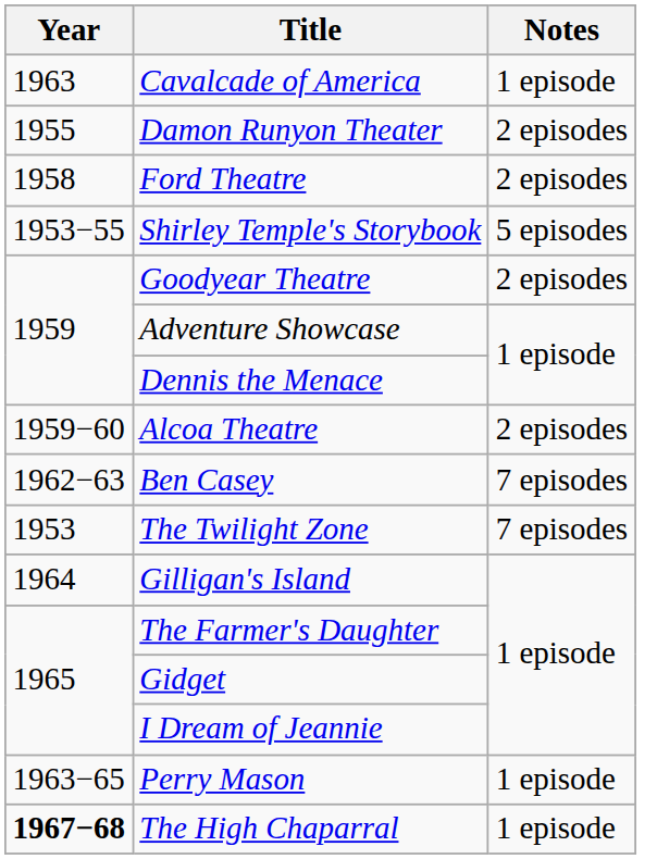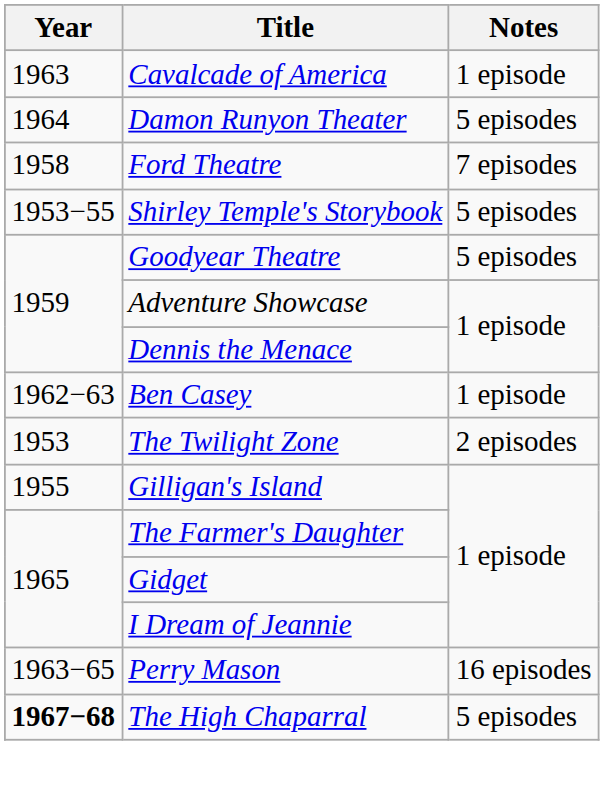 <table class="wikitable">
 <tr>
 <th>Year</th>
 <th>Title</th>
 <th>Notes</th>
 </tr>
 <tr>
 <td>1963</td>
 <td><em><a href='#'>Cavalcade of America</a></em></td>
 <td>1 episode</td>
 </tr>
 <tr>
-<td>1955</td>
+<td>1964</td>
 <td><em><a href='#'>Damon Runyon Theater</a></em></td>
-<td>2 episodes</td>
+<td>5 episodes</td>
 </tr>
 <tr>
 <td>1958</td>
 <td><em><a href='#'>Ford Theatre</a></em></td>
-<td>2 episodes</td>
+<td>7 episodes</td>
 </tr>
 <tr>
 <td>1953−55</td>
 <td><em><a href='#'>Shirley Temple's Storybook</a></em></td>
 <td>5 episodes</td>
 </tr>
 <tr>
 <td rowspan=3>1959</td>
 <td><em><a href='#'>Goodyear Theatre</a></em></td>
-<td>2 episodes</td>
+<td>5 episodes</td>
 </tr>
 <tr>
 <td><em>Adventure Showcase</em></td>
 <td rowspan=2>1 episode</td>
 </tr>
 <tr>
 <td><em><a href='#'>Dennis the Menace</a></em></td>
 </tr>
 <tr>
-<td>1959−60</td>
-<td><em><a href='#'>Alcoa Theatre</a></em></td>
-<td>2 episodes</td>
-</tr>
-<tr>
 <td>1962−63</td>
 <td><em><a href='#'>Ben Casey</a></em></td>
-<td>7 episodes</td>
+<td>1 episode</td>
 </tr>
 <tr>
 <td>1953</td>
 <td><em><a href='#'>The Twilight Zone</a></em></td>
-<td>7 episodes</td>
+<td>2 episodes</td>
 </tr>
 <tr>
-<td>1964</td>
+<td>1955</td>
 <td><em><a href='#'>Gilligan's Island</a></em></td>
 <td rowspan=4>1 episode</td>
 </tr>
 <tr>
 <td rowspan=3>1965</td>
 <td><em><a href='#'>The Farmer's Daughter</a></em></td>
 </tr>
 <tr>
 <td><em><a href='#'>Gidget</a></em></td>
 </tr>
 <tr>
 <td><em><a href='#'>I Dream of Jeannie</a></em></td>
 </tr>
 <tr>
 <td>1963−65</td>
 <td><em><a href='#'>Perry Mason</a></em></td>
-<td>1 episode</td>
+<td>16 episodes</td>
 </tr>
 <tr>
 <td><strong>1967−68</strong></td>
 <td><em><a href='#'>The High Chaparral</a></em></td>
-<td>1 episode</td>
+<td>5 episodes</td>
 </tr>
 </table>
